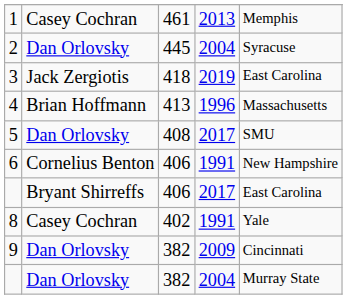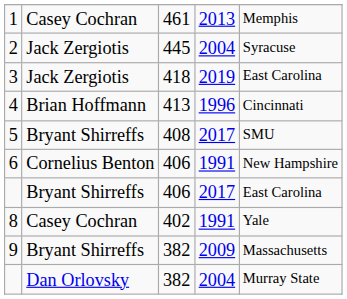 <table class="wikitable">
 <tr>
 </tr>
 <tr>
 <td>1</td>
 <td>Casey Cochran</td>
 <td>461</td>
 <td><a href='#'>2013</a></td>
 <td style="font-size:80%;">Memphis</td>
 </tr>
 <tr>
 <td>2</td>
-<td><a href='#'>Dan Orlovsky</a></td>
+<td>Jack Zergiotis</td>
 <td>445</td>
 <td><a href='#'>2004</a></td>
 <td style="font-size:80%;">Syracuse</td>
 </tr>
 <tr>
 <td>3</td>
 <td>Jack Zergiotis</td>
 <td>418</td>
 <td><a href='#'>2019</a></td>
 <td style="font-size:80%;">East Carolina</td>
 </tr>
 <tr>
 <td>4</td>
 <td>Brian Hoffmann</td>
 <td>413</td>
 <td><a href='#'>1996</a></td>
-<td style="font-size:80%;">Massachusetts</td>
+<td style="font-size:80%;">Cincinnati</td>
 </tr>
 <tr>
 <td>5</td>
-<td><a href='#'>Dan Orlovsky</a></td>
+<td>Bryant Shirreffs</td>
 <td>408</td>
 <td><a href='#'>2017</a></td>
 <td style="font-size:80%;">SMU</td>
 </tr>
 <tr>
 <td>6</td>
 <td>Cornelius Benton</td>
 <td>406</td>
 <td><a href='#'>1991</a></td>
 <td style="font-size:80%;">New Hampshire</td>
 </tr>
 <tr>
 <td></td>
 <td>Bryant Shirreffs</td>
 <td>406</td>
 <td><a href='#'>2017</a></td>
 <td style="font-size:80%;">East Carolina</td>
 </tr>
 <tr>
 <td>8</td>
 <td>Casey Cochran</td>
 <td>402</td>
 <td><a href='#'>1991</a></td>
 <td style="font-size:80%;">Yale</td>
 </tr>
 <tr>
 <td>9</td>
-<td><a href='#'>Dan Orlovsky</a></td>
+<td>Bryant Shirreffs</td>
 <td>382</td>
 <td><a href='#'>2009</a></td>
-<td style="font-size:80%;">Cincinnati</td>
+<td style="font-size:80%;">Massachusetts</td>
 </tr>
 <tr>
 <td></td>
 <td><a href='#'>Dan Orlovsky</a></td>
 <td>382</td>
 <td><a href='#'>2004</a></td>
 <td style="font-size:80%;">Murray State</td>
 </tr>
 </table>
